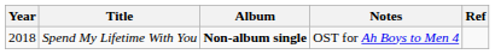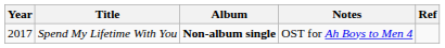 <table class="wikitable">
 <tr>
 <th>Year</th>
 <th>Title</th>
 <th>Album</th>
 <th>Notes</th>
 <th>Ref</th>
 </tr>
 <tr>
-<td>2018</td>
+<td>2017</td>
 <td><em>Spend My Lifetime With You</em></td>
 <td><strong>Non-album single</strong></td>
 <td>OST for <em><a href='#'>Ah Boys to Men 4</a></em></td>
 <td></td>
 </tr>
 </table>
